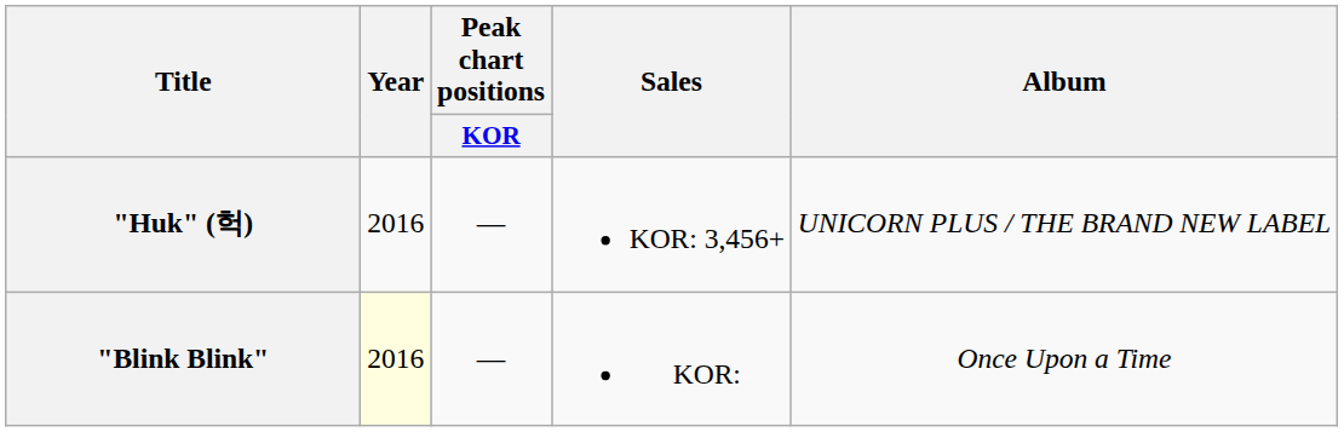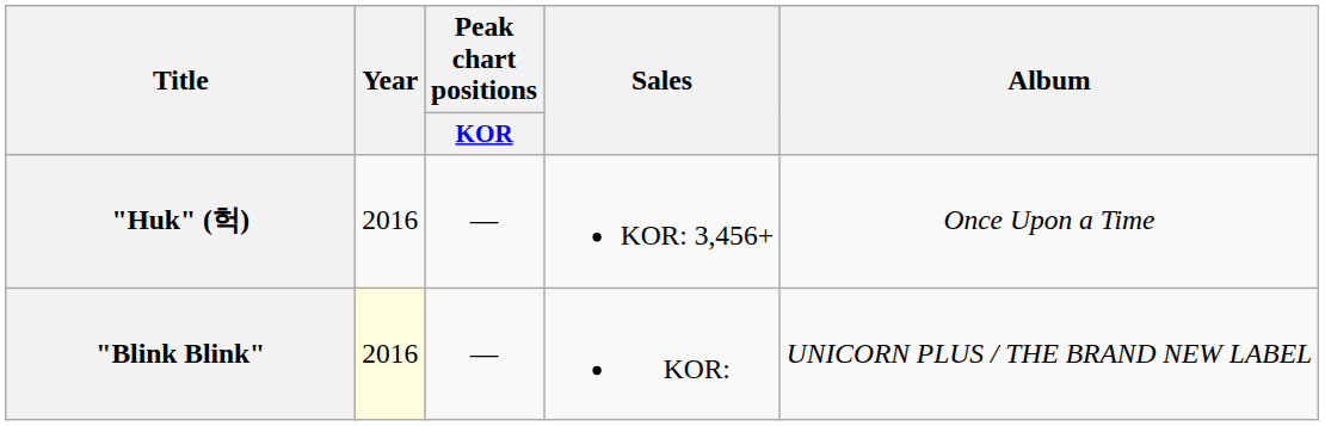 <table class="wikitable plainrowheaders" style="text-align:center;" border="1">
 <tr>
 <th scope="col" rowspan="2" style="width:12em;">Title</th>
 <th scope="col" rowspan="2">Year</th>
 <th scope="col" colspan="1">Peak chart positions</th>
 <th scope="col" rowspan="2">Sales</th>
 <th scope="col" rowspan="2">Album</th>
 </tr>
 <tr>
 <th scope="col" style="width:3em;font-size:90%;"><a href='#'>KOR</a></th>
 </tr>
 <tr>
 <th scope="row">"Huk" (헉)</th>
 <td>2016</td>
 <td>—</td>
 <td><br><ul><li>KOR: 3,456+</li></ul></td>
-<td><em>UNICORN PLUS / THE BRAND NEW LABEL</em></td>
+<td><em>Once Upon a Time</em></td>
 </tr>
 <tr>
 <th scope="row">"Blink Blink"</th>
 <td style="background: lightyellow;">2016</td>
 <td>—</td>
 <td><br><ul><li>KOR:</li></ul></td>
-<td><em>Once Upon a Time</em></td>
+<td><em>UNICORN PLUS / THE BRAND NEW LABEL</em></td>
 </tr>
 </table>
